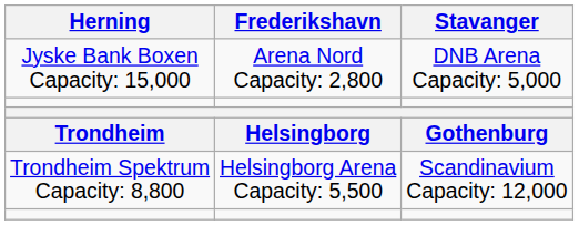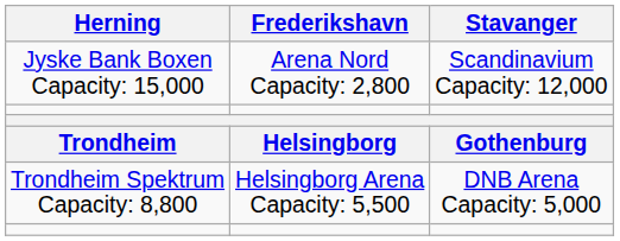 <table class="wikitable" style="text-align: center;">
 <tr>
 <th> <a href='#'>Herning</a></th>
 <th> <a href='#'>Frederikshavn</a></th>
 <th> <a href='#'>Stavanger</a></th>
 </tr>
 <tr>
 <td><a href='#'>Jyske Bank Boxen</a><br>Capacity: 15,000</td>
 <td><a href='#'>Arena Nord</a><br>Capacity: 2,800</td>
-<td><a href='#'>DNB Arena</a><br>Capacity: 5,000</td>
+<td><a href='#'>Scandinavium</a><br>Capacity: 12,000</td>
 </tr>
 <tr>
 <td></td>
 <td></td>
 <td></td>
 </tr>
 <tr>
 <th rowspan="1" colspan="8"></th>
 </tr>
 <tr>
 <th> <a href='#'>Trondheim</a></th>
 <th> <a href='#'>Helsingborg</a></th>
 <th> <a href='#'>Gothenburg</a></th>
 </tr>
 <tr>
 <td><a href='#'>Trondheim Spektrum</a><br>Capacity: 8,800</td>
 <td><a href='#'>Helsingborg Arena</a><br>Capacity: 5,500</td>
-<td><a href='#'>Scandinavium</a><br>Capacity: 12,000</td>
+<td><a href='#'>DNB Arena</a><br>Capacity: 5,000</td>
 </tr>
 <tr>
 <td></td>
 <td></td>
 <td></td>
 </tr>
 </table>
